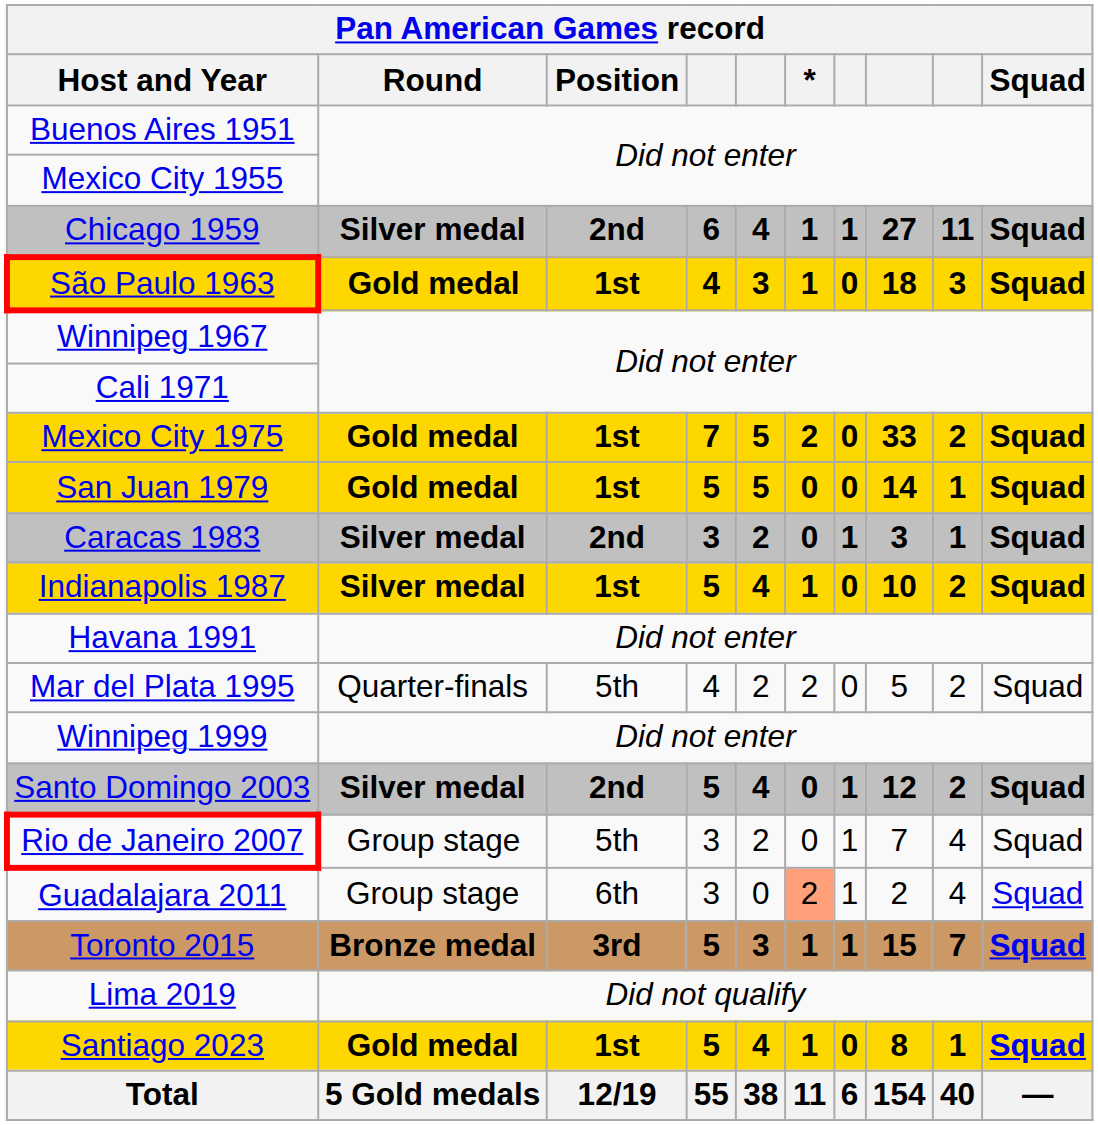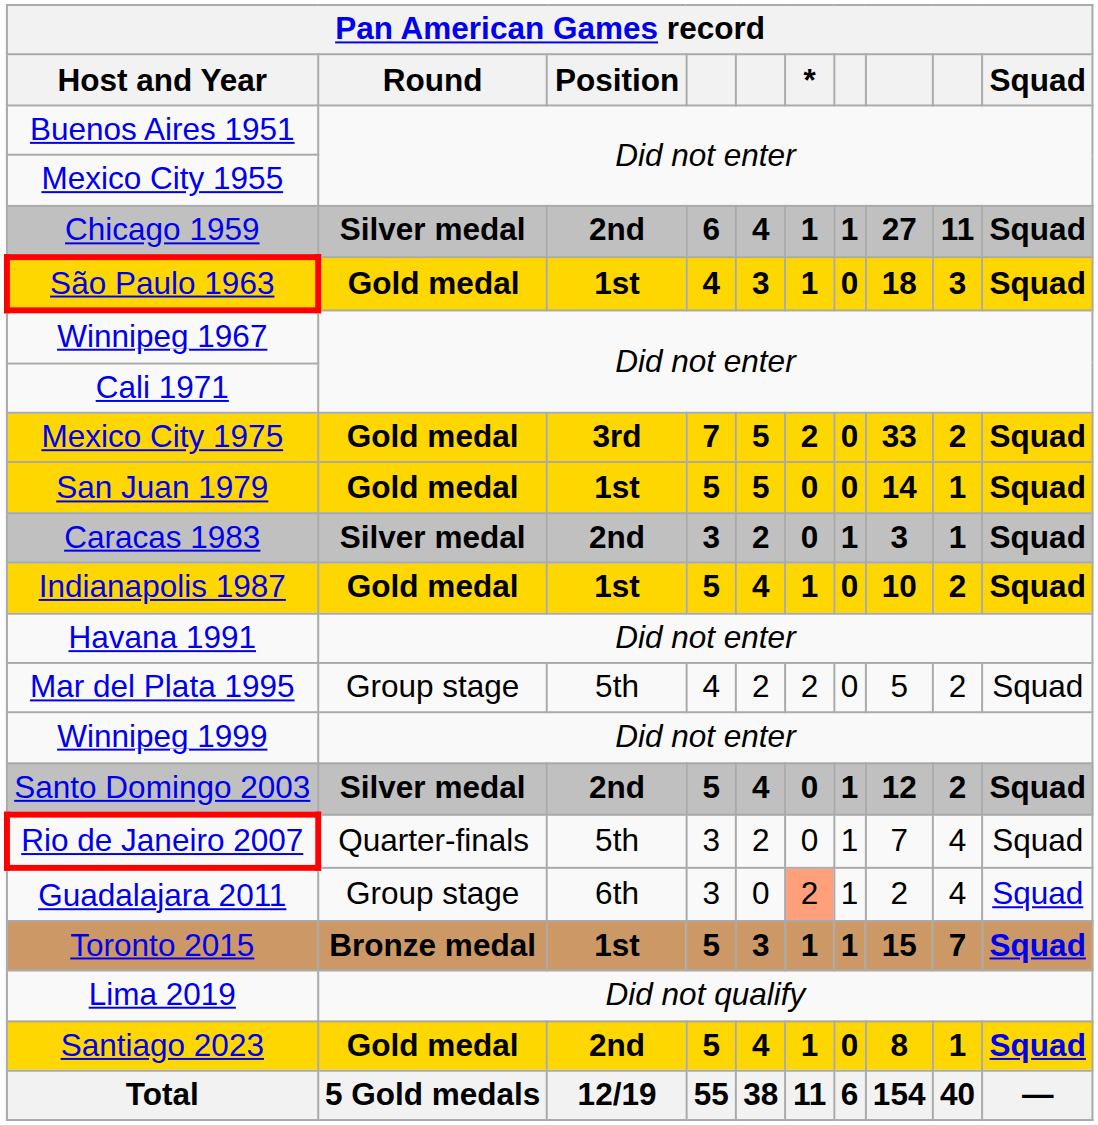 <table class="wikitable" style="text-align: center;">
 <tr>
 <th colspan=10><a href='#'>Pan American Games</a> record</th>
 </tr>
 <tr>
 <th>Host and Year</th>
 <th>Round</th>
 <th>Position</th>
 <th></th>
 <th></th>
 <th>*</th>
 <th></th>
 <th></th>
 <th></th>
 <th>Squad</th>
 </tr>
 <tr>
 <td> <a href='#'>Buenos Aires 1951</a></td>
 <td colspan=9 rowspan=2><em>Did not enter</em></td>
 </tr>
 <tr>
 <td> <a href='#'>Mexico City 1955</a></td>
 </tr>
 <tr style="background:Silver;">
 <td> <a href='#'>Chicago 1959</a></td>
 <td><strong>Silver medal</strong></td>
 <td><strong>2nd</strong></td>
 <td><strong>6</strong></td>
 <td><strong>4</strong></td>
 <td><strong>1</strong></td>
 <td><strong>1</strong></td>
 <td><strong>27</strong></td>
 <td><strong>11</strong></td>
 <td><strong>Squad</strong></td>
 </tr>
 <tr style="background:Gold;">
 <td style="border: 3px solid red"> <a href='#'>São Paulo 1963</a></td>
 <td><strong>Gold medal</strong></td>
 <td><strong>1st</strong></td>
 <td><strong>4</strong></td>
 <td><strong>3</strong></td>
 <td><strong>1</strong></td>
 <td><strong>0</strong></td>
 <td><strong>18</strong></td>
 <td><strong>3</strong></td>
 <td><strong>Squad</strong></td>
 </tr>
 <tr>
 <td> <a href='#'>Winnipeg 1967</a></td>
 <td colspan=9 rowspan=2><em>Did not enter</em></td>
 </tr>
 <tr>
 <td> <a href='#'>Cali 1971</a></td>
 </tr>
 <tr style="background:Gold;">
 <td> <a href='#'>Mexico City 1975</a></td>
 <td><strong>Gold medal</strong></td>
-<td><strong>1st</strong></td>
+<td><strong>3rd</strong></td>
 <td><strong>7</strong></td>
 <td><strong>5</strong></td>
 <td><strong>2</strong></td>
 <td><strong>0</strong></td>
 <td><strong>33</strong></td>
 <td><strong>2</strong></td>
 <td><strong>Squad</strong></td>
 </tr>
 <tr style="background:Gold;">
 <td> <a href='#'>San Juan 1979</a></td>
 <td><strong>Gold medal</strong></td>
 <td><strong>1st</strong></td>
 <td><strong>5</strong></td>
 <td><strong>5</strong></td>
 <td><strong>0</strong></td>
 <td><strong>0</strong></td>
 <td><strong>14</strong></td>
 <td><strong>1</strong></td>
 <td><strong>Squad</strong></td>
 </tr>
 <tr style="background:Silver;">
 <td> <a href='#'>Caracas 1983</a></td>
 <td><strong>Silver medal</strong></td>
 <td><strong>2nd</strong></td>
 <td><strong>3</strong></td>
 <td><strong>2</strong></td>
 <td><strong>0</strong></td>
 <td><strong>1</strong></td>
 <td><strong>3</strong></td>
 <td><strong>1</strong></td>
 <td><strong>Squad</strong></td>
 </tr>
 <tr style="background:Gold;">
 <td> <a href='#'>Indianapolis 1987</a></td>
-<td><strong>Silver medal</strong></td>
+<td><strong>Gold medal</strong></td>
 <td><strong>1st</strong></td>
 <td><strong>5</strong></td>
 <td><strong>4</strong></td>
 <td><strong>1</strong></td>
 <td><strong>0</strong></td>
 <td><strong>10</strong></td>
 <td><strong>2</strong></td>
 <td><strong>Squad</strong></td>
 </tr>
 <tr>
 <td> <a href='#'>Havana 1991</a></td>
 <td colspan=9><em>Did not enter</em></td>
 </tr>
 <tr>
 <td> <a href='#'>Mar del Plata 1995</a></td>
-<td>Quarter-finals</td>
+<td>Group stage</td>
 <td>5th</td>
 <td>4</td>
 <td>2</td>
 <td>2</td>
 <td>0</td>
 <td>5</td>
 <td>2</td>
 <td>Squad</td>
 </tr>
 <tr>
 <td> <a href='#'>Winnipeg 1999</a></td>
 <td colspan=9><em>Did not enter</em></td>
 </tr>
 <tr style="background:Silver;">
 <td> <a href='#'>Santo Domingo 2003</a></td>
 <td><strong>Silver medal</strong></td>
 <td><strong>2nd</strong></td>
 <td><strong>5</strong></td>
 <td><strong>4</strong></td>
 <td><strong>0</strong></td>
 <td><strong>1</strong></td>
 <td><strong>12</strong></td>
 <td><strong>2</strong></td>
 <td><strong>Squad</strong></td>
 </tr>
 <tr>
 <td style="border: 3px solid red"> <a href='#'>Rio de Janeiro 2007</a></td>
-<td>Group stage</td>
+<td>Quarter-finals</td>
 <td>5th</td>
 <td>3</td>
 <td>2</td>
 <td>0</td>
 <td>1</td>
 <td>7</td>
 <td>4</td>
 <td>Squad</td>
 </tr>
 <tr>
 <td> <a href='#'>Guadalajara 2011</a></td>
 <td>Group stage</td>
 <td>6th</td>
 <td>3</td>
 <td>0</td>
 <td style="background: lightsalmon;">2</td>
 <td>1</td>
 <td>2</td>
 <td>4</td>
 <td><a href='#'>Squad</a></td>
 </tr>
 <tr style="background:#c96;">
 <td> <a href='#'>Toronto 2015</a></td>
 <td><strong>Bronze medal</strong></td>
-<td><strong>3rd</strong></td>
+<td><strong>1st</strong></td>
 <td><strong>5</strong></td>
 <td><strong>3</strong></td>
 <td><strong>1</strong></td>
 <td><strong>1</strong></td>
 <td><strong>15</strong></td>
 <td><strong>7</strong></td>
 <td><strong><a href='#'>Squad</a></strong></td>
 </tr>
 <tr>
 <td> <a href='#'>Lima 2019</a></td>
 <td colspan=9><em>Did not qualify</em></td>
 </tr>
 <tr style="background:Gold;">
 <td> <a href='#'>Santiago 2023</a></td>
 <td><strong>Gold medal</strong></td>
-<td><strong>1st</strong></td>
+<td><strong>2nd</strong></td>
 <td><strong>5</strong></td>
 <td><strong>4</strong></td>
 <td><strong>1</strong></td>
 <td><strong>0</strong></td>
 <td><strong>8</strong></td>
 <td><strong>1</strong></td>
 <td><strong><a href='#'>Squad</a></strong></td>
 </tr>
 <tr>
 <th>Total</th>
 <th>5 Gold medals</th>
 <th>12/19</th>
 <th>55</th>
 <th>38</th>
 <th>11</th>
 <th>6</th>
 <th>154</th>
 <th>40</th>
 <th>—</th>
 </tr>
 </table>
